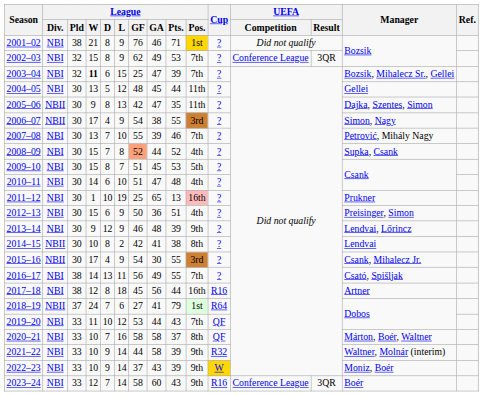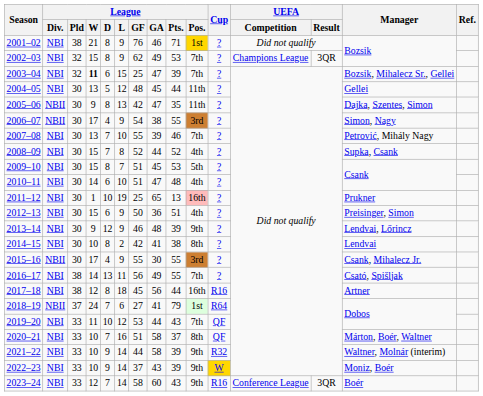 <table class="wikitable sortable"  style="text-align:center">
 <tr>
 <th rowspan="2"><strong>Season</strong></th>
 <th colspan="9"><a href='#'>League</a></th>
 <th rowspan="2"><a href='#'>Cup</a></th>
 <th colspan="2"><a href='#'>UEFA</a></th>
 <th rowspan="2">Manager</th>
 <th rowspan="2">Ref.</th>
 </tr>
 <tr>
 <th>Div.</th>
 <th>Pld</th>
 <th>W</th>
 <th>D</th>
 <th>L</th>
 <th>GF</th>
 <th>GA</th>
 <th>Pts.</th>
 <th>Pos.</th>
 <th>Competition</th>
 <th>Result</th>
 </tr>
 <tr>
 <td><a href='#'>2001–02</a></td>
 <td><a href='#'>NBI</a></td>
 <td>38</td>
 <td>21</td>
 <td>8</td>
 <td>9</td>
 <td>76</td>
 <td>46</td>
 <td>71</td>
 <td style="background:gold;" !>1st</td>
 <td><a href='#'>?</a></td>
 <td colspan="2"><em>Did not qualify</em></td>
 <td rowspan="2" style="text-align:left;" !> <a href='#'>Bozsik</a></td>
 <td></td>
 </tr>
 <tr>
 <td><a href='#'>2002–03</a></td>
 <td><a href='#'>NBI</a></td>
 <td>32</td>
 <td>15</td>
 <td>8</td>
 <td>9</td>
 <td>62</td>
 <td>49</td>
 <td>53</td>
 <td>7th</td>
 <td><a href='#'>?</a></td>
-<td><a href='#'>Conference League</a></td>
+<td><a href='#'>Champions League</a></td>
 <td>3QR</td>
 <td></td>
 </tr>
 <tr>
 <td><a href='#'>2003–04</a></td>
 <td><a href='#'>NBI</a></td>
 <td>32</td>
 <td><strong>11</strong></td>
 <td>6</td>
 <td>15</td>
 <td>25</td>
 <td>47</td>
 <td>39</td>
 <td>7th</td>
 <td><a href='#'>?</a></td>
 <td colspan="2" rowspan="20"><em>Did not qualify</em></td>
 <td style="text-align:left;" !> <a href='#'>Bozsik</a>,  <a href='#'>Mihalecz Sr.</a>,  <a href='#'>Gellei</a></td>
 <td></td>
 </tr>
 <tr>
 <td><a href='#'>2004–05</a></td>
 <td><a href='#'>NBI</a></td>
 <td>30</td>
 <td>13</td>
 <td>5</td>
 <td>12</td>
 <td>48</td>
 <td>45</td>
 <td>44</td>
 <td>11th</td>
 <td><a href='#'>?</a></td>
 <td style="text-align:left;" !> <a href='#'>Gellei</a></td>
 <td></td>
 </tr>
 <tr>
 <td><a href='#'>2005–06</a></td>
 <td><a href='#'>NBII</a></td>
 <td>30</td>
 <td>9</td>
 <td>8</td>
 <td>13</td>
 <td>42</td>
 <td>47</td>
 <td>35</td>
 <td>11th</td>
 <td><a href='#'>?</a></td>
 <td style="text-align:left;" !> <a href='#'>Dajka</a>,  <a href='#'>Szentes</a>,  <a href='#'>Simon</a></td>
 <td></td>
 </tr>
 <tr>
 <td><a href='#'>2006–07</a></td>
 <td><a href='#'>NBII</a></td>
 <td>30</td>
 <td>17</td>
 <td>4</td>
 <td>9</td>
 <td>54</td>
 <td>38</td>
 <td>55</td>
 <td style="text-align:center; background:#cd7f32;">3rd</td>
 <td><a href='#'>?</a></td>
 <td style="text-align:left;" !> <a href='#'>Simon</a>,  <a href='#'>Nagy</a></td>
 <td></td>
 </tr>
 <tr>
 <td><a href='#'>2007–08</a></td>
 <td><a href='#'>NBI</a></td>
 <td>30</td>
 <td>13</td>
 <td>7</td>
 <td>10</td>
 <td>55</td>
 <td>39</td>
 <td>46</td>
 <td>7th</td>
 <td><a href='#'>?</a></td>
 <td style="text-align:left;" !> <a href='#'>Petrović</a>,  Mihály Nagy</td>
 <td></td>
 </tr>
 <tr>
 <td><a href='#'>2008–09</a></td>
 <td><a href='#'>NBI</a></td>
 <td>30</td>
 <td>15</td>
 <td>7</td>
 <td>8</td>
-<td style="background: lightsalmon;">52</td>
+<td>52</td>
 <td>44</td>
 <td>52</td>
 <td>4th</td>
 <td><a href='#'>?</a></td>
 <td style="text-align:left;" !> <a href='#'>Supka</a>,   <a href='#'>Csank</a></td>
 <td></td>
 </tr>
 <tr>
 <td><a href='#'>2009–10</a></td>
 <td><a href='#'>NBI</a></td>
 <td>30</td>
 <td>15</td>
 <td>8</td>
 <td>7</td>
 <td>51</td>
 <td>45</td>
 <td>53</td>
 <td>5th</td>
 <td><a href='#'>?</a></td>
 <td rowspan="2" style="text-align:left;" !> <a href='#'>Csank</a></td>
 <td></td>
 </tr>
 <tr>
 <td><a href='#'>2010–11</a></td>
 <td><a href='#'>NBI</a></td>
 <td>30</td>
 <td>14</td>
 <td>6</td>
 <td>10</td>
 <td>51</td>
 <td>47</td>
 <td>48</td>
 <td>4th</td>
 <td><a href='#'>?</a></td>
 <td></td>
 </tr>
 <tr>
 <td><a href='#'>2011–12</a></td>
 <td><a href='#'>NBI</a> </td>
 <td>30</td>
 <td>1</td>
 <td>10</td>
 <td>19</td>
 <td>25</td>
 <td>65</td>
 <td>13</td>
 <td style="background:#FFBBBB;" !>16th</td>
 <td><a href='#'>?</a></td>
 <td style="text-align:left;" !> <a href='#'>Prukner</a></td>
 <td></td>
 </tr>
 <tr>
 <td><a href='#'>2012–13</a></td>
 <td><a href='#'>NBI</a></td>
 <td>30</td>
 <td>15</td>
 <td>6</td>
 <td>9</td>
 <td>50</td>
 <td>36</td>
 <td>51</td>
 <td>4th</td>
 <td><a href='#'>?</a></td>
 <td style="text-align:left;" !> <a href='#'>Preisinger</a>,  <a href='#'>Simon</a></td>
 <td></td>
 </tr>
 <tr>
 <td><a href='#'>2013–14</a></td>
 <td><a href='#'>NBI</a></td>
 <td>30</td>
 <td>9</td>
 <td>12</td>
 <td>9</td>
 <td>46</td>
 <td>48</td>
 <td>39</td>
 <td>9th</td>
 <td><a href='#'>?</a></td>
 <td style="text-align:left;" !> <a href='#'>Lendvai</a>,  <a href='#'>Lőrincz</a></td>
 <td></td>
 </tr>
 <tr>
 <td><a href='#'>2014–15</a></td>
-<td><a href='#'>NBII</a></td>
+<td><a href='#'>NBI</a></td>
 <td>30</td>
 <td>10</td>
 <td>8</td>
 <td>2</td>
 <td>42</td>
 <td>41</td>
 <td>38</td>
 <td>8th</td>
 <td><a href='#'>?</a></td>
 <td style="text-align:left;" !> <a href='#'>Lendvai</a></td>
 <td></td>
 </tr>
 <tr>
 <td><a href='#'>2015–16</a></td>
 <td><a href='#'>NBII</a></td>
 <td>30</td>
 <td>17</td>
 <td>4</td>
 <td>9</td>
-<td>54</td>
+<td>55</td>
 <td>30</td>
 <td>55</td>
 <td style="text-align:center; background:#cd7f32;">3rd</td>
 <td><a href='#'>?</a></td>
 <td style="text-align:left;" !> <a href='#'>Csank</a>,  <a href='#'>Mihalecz Jr.</a></td>
 <td></td>
 </tr>
 <tr>
 <td><a href='#'>2016–17</a></td>
 <td><a href='#'>NBI</a></td>
 <td>38</td>
 <td>14</td>
 <td>13</td>
 <td>11</td>
 <td>56</td>
 <td>49</td>
 <td>55</td>
 <td>7th</td>
 <td><a href='#'>?</a></td>
 <td style="text-align:left;" !> <a href='#'>Csató</a>,  <a href='#'>Spišljak</a></td>
 <td></td>
 </tr>
 <tr>
 <td><a href='#'>2017–18</a></td>
 <td><a href='#'>NBI</a> </td>
 <td>38</td>
 <td>12</td>
 <td>8</td>
 <td>18</td>
 <td>45</td>
 <td>56</td>
 <td>44</td>
 <td>16th</td>
 <td><a href='#'>R16</a></td>
 <td style="text-align:left;" !> <a href='#'>Artner</a></td>
 <td></td>
 </tr>
 <tr>
 <td><a href='#'>2018–19</a></td>
 <td><a href='#'>NBII</a> </td>
 <td>37</td>
 <td>24</td>
 <td>7</td>
 <td>6</td>
 <td>27</td>
 <td>41</td>
 <td>79</td>
 <td style="background:#DFD;" !>1st</td>
 <td><a href='#'>R64</a></td>
 <td rowspan="2" style="text-align:left;" !> <a href='#'>Dobos</a></td>
 <td></td>
 </tr>
 <tr>
 <td><a href='#'>2019–20</a></td>
 <td><a href='#'>NBI</a></td>
 <td>33</td>
 <td>11</td>
 <td>10</td>
 <td>12</td>
 <td>53</td>
 <td>44</td>
 <td>43</td>
 <td>7th</td>
 <td><a href='#'>QF</a></td>
 <td></td>
 </tr>
 <tr>
 <td><a href='#'>2020–21</a></td>
 <td><a href='#'>NBI</a></td>
 <td>33</td>
 <td>10</td>
 <td>7</td>
 <td>16</td>
-<td>58</td>
+<td>51</td>
 <td>58</td>
 <td>37</td>
 <td>8th</td>
 <td><a href='#'>QF</a></td>
 <td style="text-align:left;" !> <a href='#'>Márton</a>,  <a href='#'>Boér</a>,  <a href='#'>Waltner</a></td>
 <td></td>
 </tr>
 <tr>
 <td><a href='#'>2021–22</a></td>
 <td><a href='#'>NBI</a></td>
 <td>33</td>
 <td>10</td>
 <td>9</td>
 <td>14</td>
 <td>44</td>
 <td>58</td>
 <td>39</td>
 <td>9th</td>
 <td><a href='#'>R32</a></td>
 <td style="text-align:left;" !> <a href='#'>Waltner</a>,  <a href='#'>Molnár</a> (interim)</td>
 <td></td>
 </tr>
 <tr>
 <td><a href='#'>2022–23</a></td>
 <td><a href='#'>NBI</a></td>
 <td>33</td>
 <td>10</td>
 <td>9</td>
 <td>14</td>
 <td>37</td>
 <td>43</td>
 <td>39</td>
 <td>9th</td>
 <td style="text-align:center;background:gold;" !><a href='#'>W</a></td>
 <td style="text-align:left;" !> <a href='#'>Moniz</a>,  <a href='#'>Boér</a></td>
 <td></td>
 </tr>
 <tr>
 <td><a href='#'>2023–24</a></td>
 <td><a href='#'>NBI</a></td>
 <td>33</td>
 <td>12</td>
 <td>7</td>
 <td>14</td>
 <td>58</td>
 <td>60</td>
 <td>43</td>
 <td>9th</td>
 <td><a href='#'>R16</a></td>
 <td><a href='#'>Conference League</a></td>
 <td>3QR</td>
 <td style="text-align:left;" !> <a href='#'>Boér</a></td>
 <td></td>
 </tr>
 </table>
